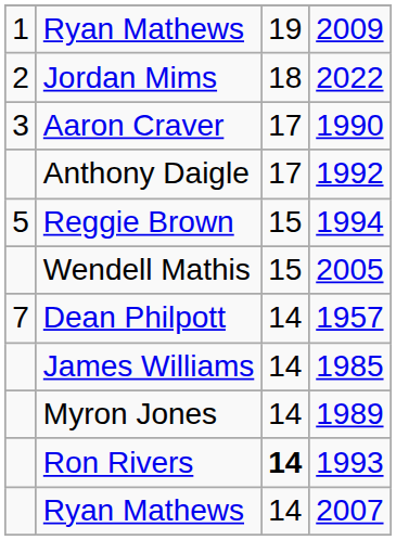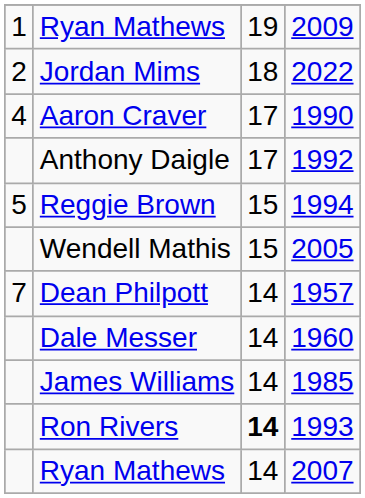 <table class="wikitable">
 <tr>
 </tr>
 <tr>
 <td>1</td>
 <td><a href='#'>Ryan Mathews</a></td>
 <td>19</td>
 <td><a href='#'>2009</a></td>
 </tr>
 <tr>
 <td>2</td>
 <td><a href='#'>Jordan Mims</a></td>
 <td>18</td>
 <td><a href='#'>2022</a></td>
 </tr>
 <tr>
-<td>3</td>
+<td>4</td>
 <td><a href='#'>Aaron Craver</a></td>
 <td>17</td>
 <td><a href='#'>1990</a></td>
 </tr>
 <tr>
 <td></td>
 <td>Anthony Daigle</td>
 <td>17</td>
 <td><a href='#'>1992</a></td>
 </tr>
 <tr>
 <td>5</td>
 <td><a href='#'>Reggie Brown</a></td>
 <td>15</td>
 <td><a href='#'>1994</a></td>
 </tr>
 <tr>
 <td></td>
 <td>Wendell Mathis</td>
 <td>15</td>
 <td><a href='#'>2005</a></td>
 </tr>
 <tr>
 <td>7</td>
 <td><a href='#'>Dean Philpott</a></td>
 <td>14</td>
 <td><a href='#'>1957</a></td>
 </tr>
 <tr>
 <td></td>
+<td><a href='#'>Dale Messer</a></td>
+<td>14</td>
+<td><a href='#'>1960</a></td>
+</tr>
+<tr>
+<td></td>
 <td><a href='#'>James Williams</a></td>
 <td>14</td>
 <td><a href='#'>1985</a></td>
-</tr>
-<tr>
-<td></td>
-<td>Myron Jones</td>
-<td>14</td>
-<td><a href='#'>1989</a></td>
 </tr>
 <tr>
 <td></td>
 <td><a href='#'>Ron Rivers</a></td>
 <td><strong>14</strong></td>
 <td><a href='#'>1993</a></td>
 </tr>
 <tr>
 <td></td>
 <td><a href='#'>Ryan Mathews</a></td>
 <td>14</td>
 <td><a href='#'>2007</a></td>
 </tr>
 </table>
